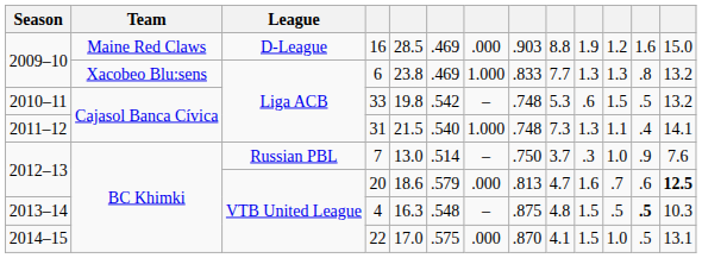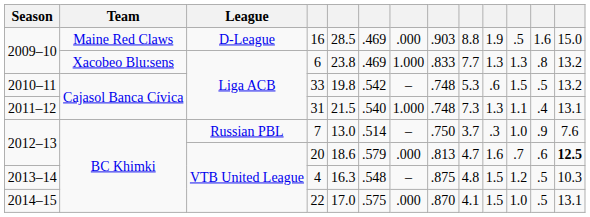 <table class="wikitable sortable" style="font-size:95%; text-align:center;">
 <tr>
 <th>Season</th>
 <th>Team</th>
 <th>League</th>
 <th></th>
 <th></th>
 <th></th>
 <th></th>
 <th></th>
 <th></th>
 <th></th>
 <th></th>
 <th></th>
 <th></th>
 </tr>
 <tr>
 <td rowspan="2">2009–10</td>
 <td><a href='#'>Maine Red Claws</a></td>
 <td><a href='#'>D-League</a></td>
 <td>16</td>
 <td>28.5</td>
 <td>.469</td>
 <td>.000</td>
 <td>.903</td>
 <td>8.8</td>
 <td>1.9</td>
-<td>1.2</td>
+<td>.5</td>
 <td>1.6</td>
 <td>15.0</td>
 </tr>
 <tr>
 <td><a href='#'>Xacobeo Blu:sens</a></td>
 <td rowspan="3"><a href='#'>Liga ACB</a></td>
 <td>6</td>
 <td>23.8</td>
 <td>.469</td>
 <td>1.000</td>
 <td>.833</td>
 <td>7.7</td>
 <td>1.3</td>
 <td>1.3</td>
 <td>.8</td>
 <td>13.2</td>
 </tr>
 <tr>
 <td>2010–11</td>
 <td rowspan="2"><a href='#'>Cajasol Banca Cívica</a></td>
 <td>33</td>
 <td>19.8</td>
 <td>.542</td>
 <td>–</td>
 <td>.748</td>
 <td>5.3</td>
 <td>.6</td>
 <td>1.5</td>
 <td>.5</td>
 <td>13.2</td>
 </tr>
 <tr>
 <td>2011–12</td>
 <td>31</td>
 <td>21.5</td>
 <td>.540</td>
 <td>1.000</td>
 <td>.748</td>
 <td>7.3</td>
 <td>1.3</td>
 <td>1.1</td>
 <td>.4</td>
-<td>14.1</td>
+<td>13.1</td>
 </tr>
 <tr>
 <td rowspan="2">2012–13</td>
 <td rowspan="4"><a href='#'>BC Khimki</a></td>
 <td><a href='#'>Russian PBL</a></td>
 <td>7</td>
 <td>13.0</td>
 <td>.514</td>
 <td>–</td>
 <td>.750</td>
 <td>3.7</td>
 <td>.3</td>
 <td>1.0</td>
 <td>.9</td>
 <td>7.6</td>
 </tr>
 <tr>
 <td rowspan="3"><a href='#'>VTB United League</a></td>
 <td>20</td>
 <td>18.6</td>
 <td>.579</td>
 <td>.000</td>
 <td>.813</td>
 <td>4.7</td>
 <td>1.6</td>
 <td>.7</td>
 <td>.6</td>
 <td><strong>12.5</strong></td>
 </tr>
 <tr>
 <td>2013–14</td>
 <td>4</td>
 <td>16.3</td>
 <td>.548</td>
 <td>–</td>
 <td>.875</td>
 <td>4.8</td>
 <td>1.5</td>
+<td>1.2</td>
 <td>.5</td>
-<td><strong>.5</strong></td>
 <td>10.3</td>
 </tr>
 <tr>
 <td>2014–15</td>
 <td>22</td>
 <td>17.0</td>
 <td>.575</td>
 <td>.000</td>
 <td>.870</td>
 <td>4.1</td>
 <td>1.5</td>
 <td>1.0</td>
 <td>.5</td>
 <td>13.1</td>
 </tr>
 </table>
